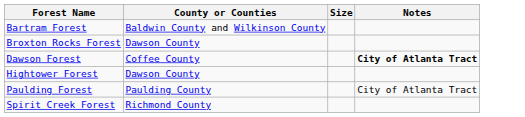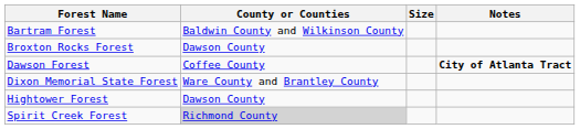 <table class="wikitable">
 <tr>
 <th>Forest Name</th>
 <th>County or Counties</th>
 <th>Size</th>
 <th>Notes</th>
 </tr>
 <tr>
 <td><a href='#'>Bartram Forest</a></td>
 <td><a href='#'>Baldwin County</a> and <a href='#'>Wilkinson County</a></td>
 <td></td>
 <td></td>
 </tr>
 <tr>
 <td><a href='#'>Broxton Rocks Forest</a></td>
 <td><a href='#'>Dawson County</a></td>
 <td></td>
 <td></td>
 </tr>
 <tr>
 <td><a href='#'>Dawson Forest</a></td>
 <td><a href='#'>Coffee County</a></td>
 <td></td>
 <td><strong>City of Atlanta Tract</strong></td>
 </tr>
 <tr>
+<td><a href='#'>Dixon Memorial State Forest</a></td>
+<td><a href='#'>Ware County</a> and <a href='#'>Brantley County</a></td>
+<td></td>
+<td></td>
+</tr>
+<tr>
 <td><a href='#'>Hightower Forest</a></td>
 <td><a href='#'>Dawson County</a></td>
 <td></td>
 <td></td>
 </tr>
 <tr>
-<td><a href='#'>Paulding Forest</a></td>
-<td><a href='#'>Paulding County</a></td>
-<td></td>
-<td>City of Atlanta Tract</td>
-</tr>
-<tr>
 <td><a href='#'>Spirit Creek Forest</a></td>
-<td><a href='#'>Richmond County</a></td>
+<td style="background: lightgrey;"><a href='#'>Richmond County</a></td>
 <td></td>
 <td></td>
 </tr>
 </table>
